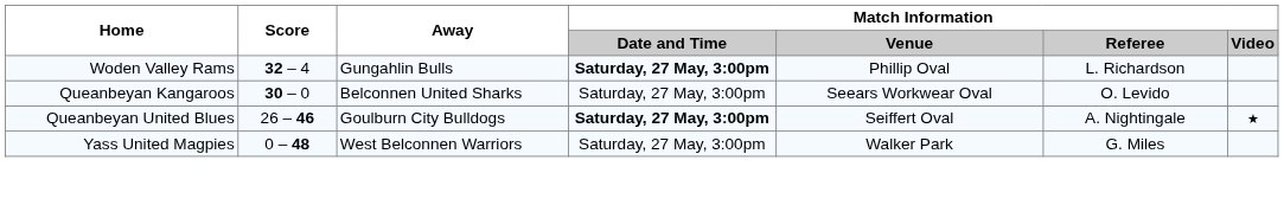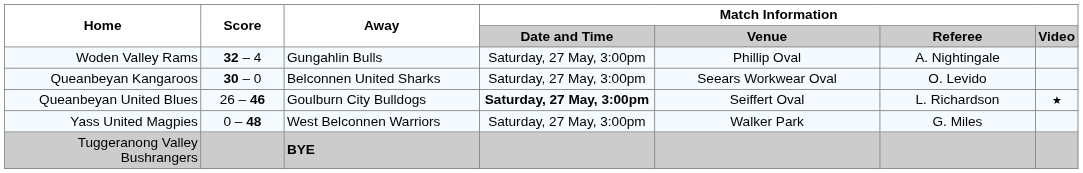 <table border="1" cellpadding="3" cellspacing="0" width="100%" style="border-collapse:collapse;  text-align:center;">
 <tr>
 <th rowspan="2" width="19%">Home</th>
 <th rowspan="2" width="8%">Score</th>
 <th rowspan="2" width="19%">Away</th>
 <th colspan="4">Match Information</th>
 </tr>
 <tr style="background:#CCCCCC">
 <th width="17%">Date and Time</th>
 <th width="22%">Venue</th>
 <th width="50%">Referee</th>
 <th>Video</th>
 </tr>
 <tr style="text-align:center; background:#f5faff;">
 <td align="right">Woden Valley Rams </td>
 <td><strong>32</strong> – 4</td>
 <td align="left"> Gungahlin Bulls</td>
-<td><strong>Saturday, 27 May, 3:00pm</strong></td>
+<td>Saturday, 27 May, 3:00pm</td>
 <td>Phillip Oval</td>
-<td>L. Richardson</td>
+<td>A. Nightingale</td>
 <td></td>
 </tr>
 <tr style="text-align:center; background:#f5faff;">
 <td align="right">Queanbeyan Kangaroos </td>
 <td><strong>30</strong> – 0</td>
 <td align="left"> Belconnen United Sharks</td>
 <td>Saturday, 27 May, 3:00pm</td>
 <td>Seears Workwear Oval</td>
 <td>O. Levido</td>
 <td></td>
 </tr>
 <tr style="text-align:center; background:#f5faff;">
 <td align="right">Queanbeyan United Blues </td>
 <td>26 – <strong>46</strong></td>
 <td align="left"> Goulburn City Bulldogs</td>
 <td><strong>Saturday, 27 May, 3:00pm</strong></td>
 <td>Seiffert Oval</td>
-<td>A. Nightingale</td>
+<td>L. Richardson</td>
 <td><small>★</small></td>
 </tr>
 <tr style="text-align:center; background:#f5faff;">
 <td align="right">Yass United Magpies </td>
 <td>0 – <strong>48</strong></td>
 <td align="left"> West Belconnen Warriors</td>
 <td>Saturday, 27 May, 3:00pm</td>
 <td>Walker Park</td>
 <td>G. Miles</td>
 <td></td>
 </tr>
+<tr style="text-align:center; background:#CCCCCC;">
+<td align="right">Tuggeranong Valley Bushrangers </td>
+<td></td>
+<td align="left"><strong>BYE</strong></td>
+<td></td>
+<td></td>
+<td></td>
+<td></td>
+</tr>
 </table>
